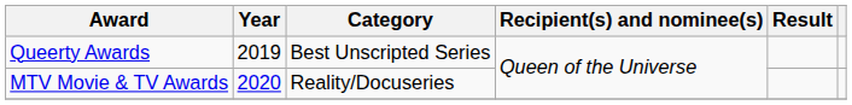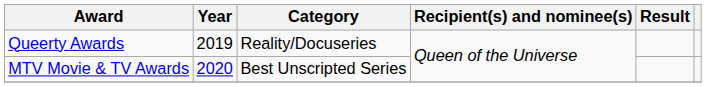 <table class="wikitable sortable plainrowheaders">
 <tr>
 <th scope="col">Award</th>
 <th scope="col">Year</th>
 <th scope="col">Category</th>
 <th scope="col">Recipient(s) and nominee(s)</th>
 <th scope="col">Result</th>
 <th scope="col" class="unsortable"></th>
 </tr>
 <tr>
 <td><a href='#'>Queerty Awards</a></td>
 <td>2019</td>
-<td>Best Unscripted Series</td>
+<td>Reality/Docuseries</td>
 <td rowspan="2"><em>Queen of the Universe</em></td>
 <td></td>
 <td style="text-align:center;"></td>
 </tr>
 <tr>
 <td><a href='#'>MTV Movie & TV Awards</a></td>
 <td><a href='#'>2020</a></td>
-<td>Reality/Docuseries</td>
+<td>Best Unscripted Series</td>
 <td></td>
 <td style="text-align:center;"></td>
 </tr>
 <tr>
 </tr>
 </table>
